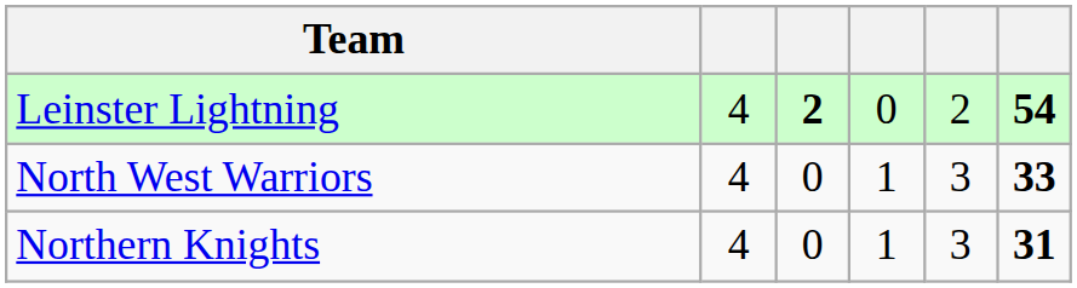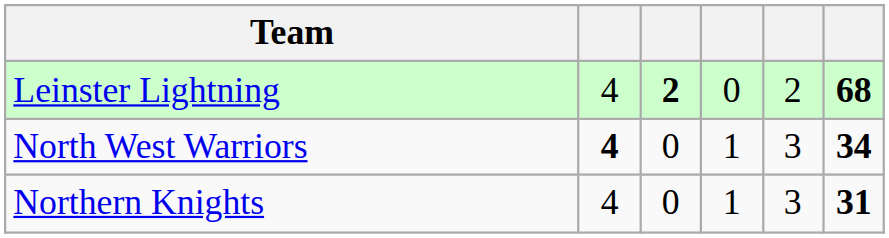 <table class="wikitable" style="text-align:center">
 <tr>
 <th style="width:250px">Team</th>
 <th width="20"></th>
 <th width="20"></th>
 <th width="20"></th>
 <th width="20"></th>
 <th width="20"></th>
 </tr>
 <tr style="background:#cfc">
 <td style="text-align:left;"><a href='#'>Leinster Lightning</a></td>
 <td>4</td>
 <td><strong>2</strong></td>
 <td>0</td>
 <td>2</td>
-<td><strong>54</strong></td>
+<td><strong>68</strong></td>
 </tr>
 <tr>
 <td style="text-align:left;"><a href='#'>North West Warriors</a></td>
-<td>4</td>
+<td><strong>4</strong></td>
 <td>0</td>
 <td>1</td>
 <td>3</td>
-<td><strong>33</strong></td>
+<td><strong>34</strong></td>
 </tr>
 <tr>
 <td style="text-align:left;"><a href='#'>Northern Knights</a></td>
 <td>4</td>
 <td>0</td>
 <td>1</td>
 <td>3</td>
 <td><strong>31</strong></td>
 </tr>
 </table>
